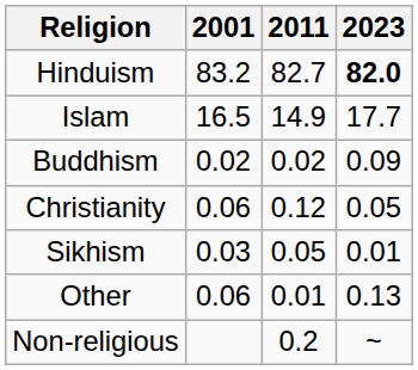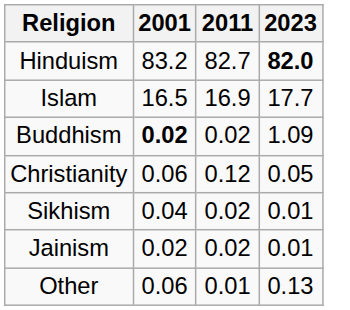 <table class="wikitable sortable"  style="text-align: center;">
 <tr>
 <th>Religion</th>
 <th>2001</th>
 <th>2011</th>
 <th>2023</th>
 </tr>
 <tr>
 <td>Hinduism</td>
 <td>83.2</td>
 <td>82.7</td>
 <td><strong>82.0</strong></td>
 </tr>
 <tr>
 <td>Islam</td>
 <td>16.5</td>
-<td>14.9</td>
+<td>16.9</td>
 <td>17.7</td>
 </tr>
 <tr>
 <td>Buddhism</td>
+<td><strong>0.02</strong></td>
 <td>0.02</td>
-<td>0.02</td>
-<td>0.09</td>
+<td>1.09</td>
 </tr>
 <tr>
 <td>Christianity</td>
 <td>0.06</td>
 <td>0.12</td>
 <td>0.05</td>
 </tr>
 <tr>
 <td>Sikhism</td>
-<td>0.03</td>
-<td>0.05</td>
+<td>0.04</td>
+<td>0.02</td>
+<td>0.01</td>
+</tr>
+<tr>
+<td>Jainism</td>
+<td>0.02</td>
+<td>0.02</td>
 <td>0.01</td>
 </tr>
 <tr>
 <td>Other</td>
 <td>0.06</td>
 <td>0.01</td>
 <td>0.13</td>
 </tr>
-<tr>
-<td>Non-religious</td>
-<td></td>
-<td>0.2</td>
-<td>~</td>
-</tr>
 </table>
